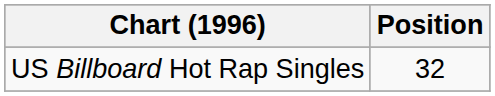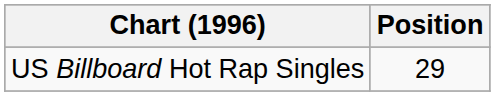 <table class="wikitable sortable plainrowheaders" style="text-align:center">
 <tr>
 <th scope="col">Chart (1996)</th>
 <th scope="col">Position</th>
 </tr>
 <tr>
 <td>US <em>Billboard</em> Hot Rap Singles</td>
-<td style="text-align:center;">32</td>
+<td style="text-align:center;">29</td>
 </tr>
 </table>
